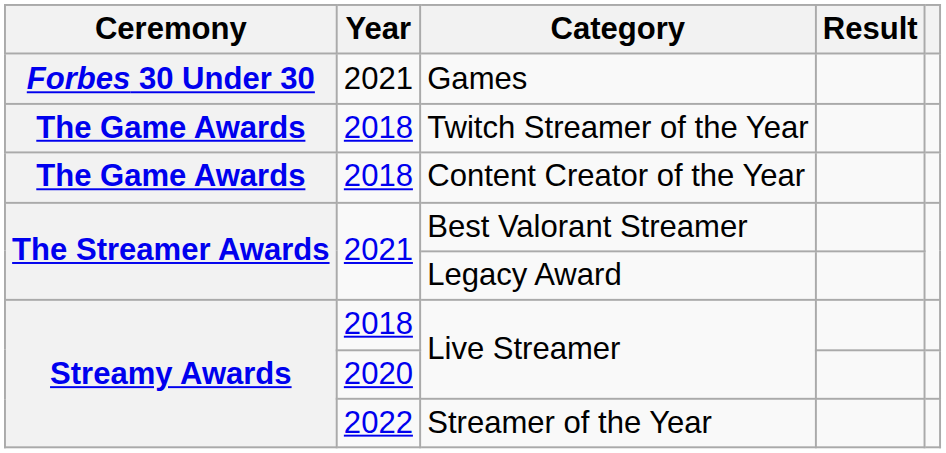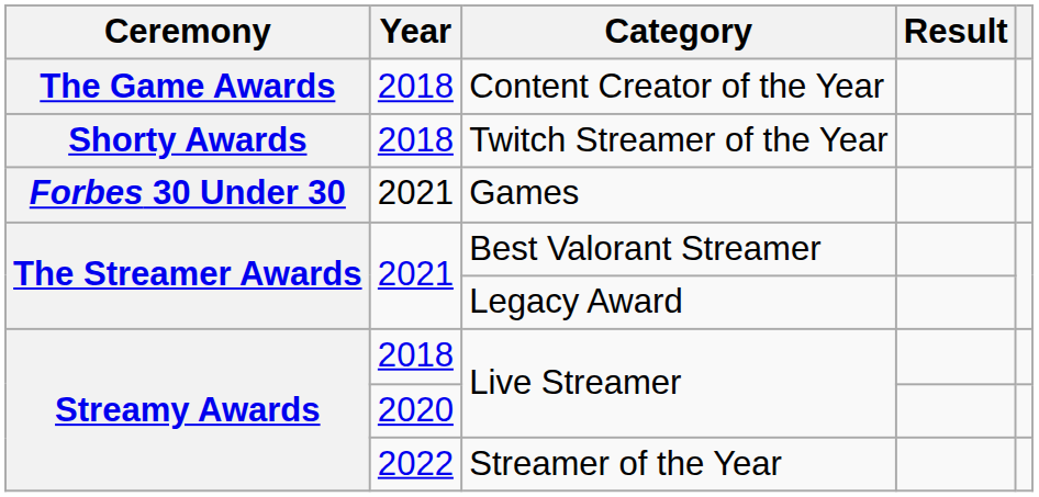 <table class="wikitable plainrowheaders sortable">
 <tr>
 <th scope="col">Ceremony</th>
 <th scope="col">Year</th>
 <th scope="col">Category</th>
 <th scope="col">Result</th>
 <th scope="col" class="unsortable"></th>
 </tr>
 <tr>
-<th scope="row"><a href='#'><em>Forbes</em> 30 Under 30</a></th>
-<td>2021</td>
-<td>Games</td>
+<th scope="row"><a href='#'>The Game Awards</a></th>
+<td><a href='#'>2018</a></td>
+<td>Content Creator of the Year</td>
 <td></td>
 <td align="center"></td>
 </tr>
 <tr>
-<th scope="row"><a href='#'>The Game Awards</a></th>
+<th scope="row"><a href='#'>Shorty Awards</a></th>
 <td><a href='#'>2018</a></td>
 <td>Twitch Streamer of the Year</td>
 <td></td>
 <td align="center"></td>
 </tr>
 <tr>
-<th scope="row"><a href='#'>The Game Awards</a></th>
-<td><a href='#'>2018</a></td>
-<td>Content Creator of the Year</td>
+<th scope="row"><a href='#'><em>Forbes</em> 30 Under 30</a></th>
+<td>2021</td>
+<td>Games</td>
 <td></td>
 <td align="center"></td>
 </tr>
 <tr>
 <th scope="row" rowspan="2"><a href='#'>The Streamer Awards</a></th>
 <td rowspan="2"><a href='#'>2021</a></td>
 <td>Best Valorant Streamer</td>
 <td></td>
 <td align="center" rowspan="2"></td>
 </tr>
 <tr>
 <td>Legacy Award</td>
 <td></td>
 </tr>
 <tr>
 <th scope="row" rowspan="3"><a href='#'>Streamy Awards</a></th>
 <td><a href='#'>2018</a></td>
 <td rowspan="2">Live Streamer</td>
 <td></td>
 <td align="center"></td>
 </tr>
 <tr>
 <td><a href='#'>2020</a></td>
 <td></td>
 <td align="center"></td>
 </tr>
 <tr>
 <td><a href='#'>2022</a></td>
 <td>Streamer of the Year</td>
 <td></td>
 <td align="center"></td>
 </tr>
 </table>
